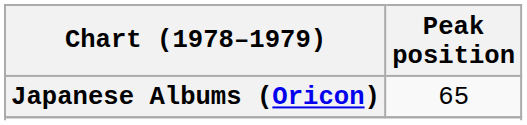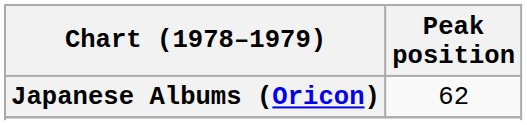 <table class="wikitable plainrowheaders sortable" style="text-align:center;">
 <tr>
 <th>Chart (1978–1979)</th>
 <th>Peak<br>position</th>
 </tr>
 <tr>
 <th scope="row">Japanese Albums (<a href='#'>Oricon</a>)</th>
-<td>65</td>
+<td>62</td>
 </tr>
 <tr>
 </tr>
 <tr>
 </tr>
 </table>
